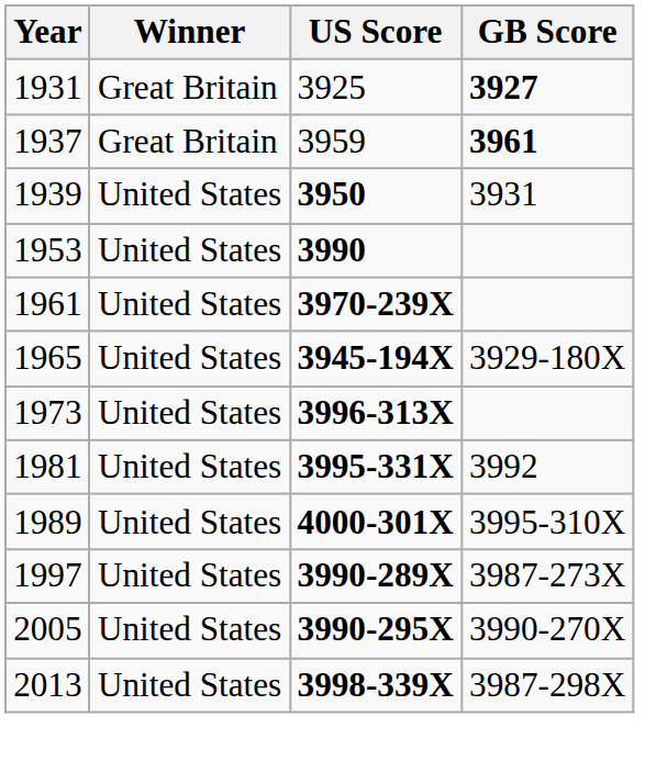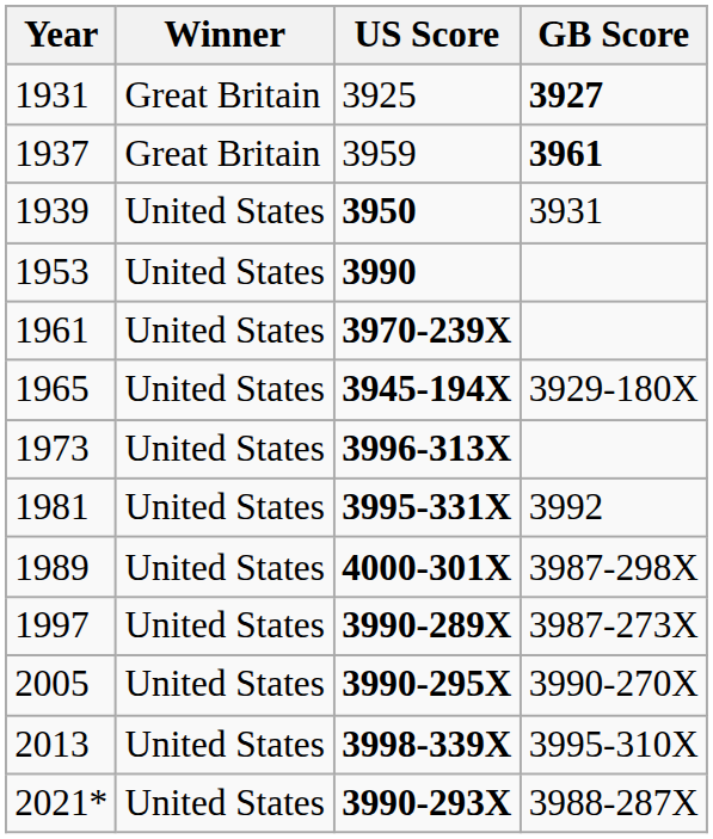 <table class="wikitable">
 <tr>
 <th>Year</th>
 <th>Winner</th>
 <th>US Score</th>
 <th>GB Score</th>
 </tr>
 <tr>
 <td>1931</td>
 <td>Great Britain</td>
 <td>3925</td>
 <td><strong>3927</strong></td>
 </tr>
 <tr>
 <td>1937</td>
 <td>Great Britain</td>
 <td>3959</td>
 <td><strong>3961</strong></td>
 </tr>
 <tr>
 <td>1939</td>
 <td>United States</td>
 <td><strong>3950</strong></td>
 <td>3931</td>
 </tr>
 <tr>
 <td>1953</td>
 <td>United States</td>
 <td><strong>3990</strong></td>
 <td></td>
 </tr>
 <tr>
 <td>1961</td>
 <td>United States</td>
 <td><strong>3970-239X</strong></td>
 <td></td>
 </tr>
 <tr>
 <td>1965</td>
 <td>United States</td>
 <td><strong>3945-194X</strong></td>
 <td>3929-180X</td>
 </tr>
 <tr>
 <td>1973</td>
 <td>United States</td>
 <td><strong>3996-313X</strong></td>
 <td></td>
 </tr>
 <tr>
 <td>1981</td>
 <td>United States</td>
 <td><strong>3995-331X</strong></td>
 <td>3992</td>
 </tr>
 <tr>
 <td>1989</td>
 <td>United States</td>
 <td><strong>4000-301X</strong></td>
-<td>3995-310X</td>
+<td>3987-298X</td>
 </tr>
 <tr>
 <td>1997</td>
 <td>United States</td>
 <td><strong>3990-289X</strong></td>
 <td>3987-273X</td>
 </tr>
 <tr>
 <td>2005</td>
 <td>United States</td>
 <td><strong>3990-295X</strong></td>
 <td>3990-270X</td>
 </tr>
 <tr>
 <td>2013</td>
 <td>United States</td>
 <td><strong>3998-339X</strong></td>
-<td>3987-298X</td>
+<td>3995-310X</td>
+</tr>
+<tr>
+<td>2021*</td>
+<td>United States</td>
+<td><strong>3990-293X</strong></td>
+<td>3988-287X</td>
 </tr>
 </table>
